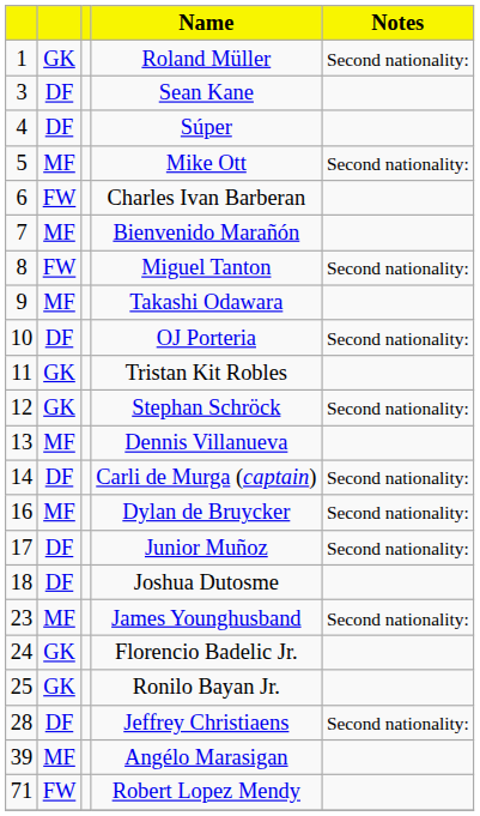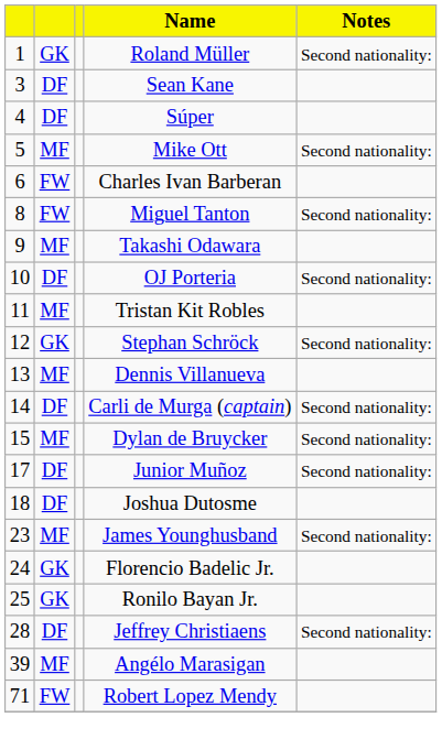 <table class="wikitable" style="text-align:center">
 <tr>
 <th style="background:#F8F500; color:#000000; text-align:center;"></th>
 <th style="background:#F8F500; color:#000000; text-align:center;"></th>
 <th style="background:#F8F500; color:#000000; text-align:center;"></th>
 <th style="background:#F8F500; color:#000000; text-align:center;">Name</th>
 <th style="background:#F8F500; color:#000000; text-align:center;">Notes</th>
 </tr>
 <tr>
 <td>1</td>
 <td><a href='#'>GK</a></td>
 <td></td>
 <td><a href='#'>Roland Müller</a></td>
 <td><small>Second nationality:  </small></td>
 </tr>
 <tr>
 <td>3</td>
 <td><a href='#'>DF</a></td>
 <td></td>
 <td><a href='#'>Sean Kane</a></td>
 <td></td>
 </tr>
 <tr>
 <td>4</td>
 <td><a href='#'>DF</a></td>
 <td></td>
 <td><a href='#'>Súper</a></td>
 <td></td>
 </tr>
 <tr>
 <td>5</td>
 <td><a href='#'>MF</a></td>
 <td></td>
 <td><a href='#'>Mike Ott</a></td>
 <td><small>Second nationality: </small></td>
 </tr>
 <tr>
 <td>6</td>
 <td><a href='#'>FW</a></td>
 <td></td>
 <td>Charles Ivan Barberan</td>
 <td></td>
 </tr>
 <tr>
-<td>7</td>
-<td><a href='#'>MF</a></td>
-<td></td>
-<td><a href='#'>Bienvenido Marañón</a></td>
-<td></td>
-</tr>
-<tr>
 <td>8</td>
 <td><a href='#'>FW</a></td>
 <td></td>
 <td><a href='#'>Miguel Tanton</a></td>
 <td><small>Second nationality: </small></td>
 </tr>
 <tr>
 <td>9</td>
 <td><a href='#'>MF</a></td>
 <td></td>
 <td><a href='#'>Takashi Odawara</a></td>
 <td></td>
 </tr>
 <tr>
 <td>10</td>
 <td><a href='#'>DF</a></td>
 <td></td>
 <td><a href='#'>OJ Porteria</a></td>
 <td><small>Second nationality: </small></td>
 </tr>
 <tr>
 <td>11</td>
-<td><a href='#'>GK</a></td>
+<td><a href='#'>MF</a></td>
 <td></td>
 <td>Tristan Kit Robles</td>
 <td></td>
 </tr>
 <tr>
 <td>12</td>
 <td><a href='#'>GK</a></td>
 <td></td>
 <td><a href='#'>Stephan Schröck</a></td>
 <td><small>Second nationality: </small></td>
 </tr>
 <tr>
 <td>13</td>
 <td><a href='#'>MF</a></td>
 <td></td>
 <td><a href='#'>Dennis Villanueva</a></td>
 <td></td>
 </tr>
 <tr>
 <td>14</td>
 <td><a href='#'>DF</a></td>
 <td></td>
 <td><a href='#'>Carli de Murga</a> (<em><a href='#'>captain</a></em>)</td>
 <td><small>Second nationality: </small></td>
 </tr>
 <tr>
-<td>16</td>
+<td>15</td>
 <td><a href='#'>MF</a></td>
 <td></td>
 <td><a href='#'>Dylan de Bruycker</a></td>
 <td><small>Second nationality: </small></td>
 </tr>
 <tr>
 <td>17</td>
 <td><a href='#'>DF</a></td>
 <td></td>
 <td><a href='#'>Junior Muñoz</a></td>
 <td><small>Second nationality: </small></td>
 </tr>
 <tr>
 <td>18</td>
 <td><a href='#'>DF</a></td>
 <td></td>
 <td>Joshua Dutosme</td>
 <td></td>
 </tr>
 <tr>
 <td>23</td>
 <td><a href='#'>MF</a></td>
 <td></td>
 <td><a href='#'>James Younghusband</a></td>
 <td><small>Second nationality: </small></td>
 </tr>
 <tr>
 <td>24</td>
 <td><a href='#'>GK</a></td>
 <td></td>
 <td>Florencio Badelic Jr.</td>
 <td></td>
 </tr>
 <tr>
 <td>25</td>
 <td><a href='#'>GK</a></td>
 <td></td>
 <td>Ronilo Bayan Jr.</td>
 <td></td>
 </tr>
 <tr>
 <td>28</td>
 <td><a href='#'>DF</a></td>
 <td></td>
 <td><a href='#'>Jeffrey Christiaens</a></td>
 <td><small>Second nationality: </small></td>
 </tr>
 <tr>
 <td>39</td>
 <td><a href='#'>MF</a></td>
 <td></td>
 <td><a href='#'>Angélo Marasigan</a></td>
 <td></td>
 </tr>
 <tr>
 <td>71</td>
 <td><a href='#'>FW</a></td>
 <td></td>
 <td><a href='#'>Robert Lopez Mendy</a></td>
 <td></td>
 </tr>
 <tr>
 </tr>
 </table>
